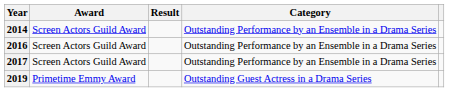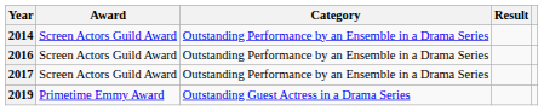 <table class="wikitable sortable">
 <tr>
 <th scope="col">Year</th>
 <th scope="col">Award</th>
+<th scope="col">Category</th>
 <th scope="col">Result</th>
-<th scope="col">Category</th>
 <th scope="col"></th>
 </tr>
 <tr>
 <th scope="row">2014</th>
 <td><a href='#'>Screen Actors Guild Award</a></td>
+<td><a href='#'>Outstanding Performance by an Ensemble in a Drama Series</a></td>
 <td></td>
-<td><a href='#'>Outstanding Performance by an Ensemble in a Drama Series</a></td>
 <td></td>
 </tr>
 <tr>
 <th scope="row">2016</th>
 <td>Screen Actors Guild Award</td>
+<td>Outstanding Performance by an Ensemble in a Drama Series</td>
 <td></td>
-<td>Outstanding Performance by an Ensemble in a Drama Series</td>
 <td></td>
 </tr>
 <tr>
 <th scope="row">2017</th>
 <td>Screen Actors Guild Award</td>
+<td>Outstanding Performance by an Ensemble in a Drama Series</td>
 <td></td>
-<td>Outstanding Performance by an Ensemble in a Drama Series</td>
 <td></td>
 </tr>
 <tr>
 <th scope="row">2019</th>
 <td><a href='#'>Primetime Emmy Award</a></td>
+<td><a href='#'>Outstanding Guest Actress in a Drama Series</a></td>
 <td></td>
-<td><a href='#'>Outstanding Guest Actress in a Drama Series</a></td>
 <td></td>
 </tr>
 </table>
